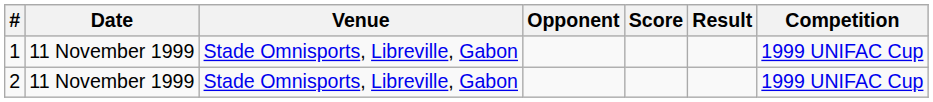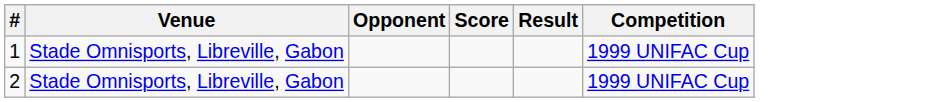 <table class="wikitable" style="font-size:90%; text-align: left;">
 <tr bgcolor="#CCCCCC" align="center">
 <th>#</th>
-<th>Date</th>
 <th>Venue</th>
 <th>Opponent</th>
 <th>Score</th>
 <th>Result</th>
 <th>Competition</th>
 </tr>
 <tr>
 <td>1</td>
-<td>11 November 1999</td>
 <td><a href='#'>Stade Omnisports</a>, <a href='#'>Libreville</a>, <a href='#'>Gabon</a></td>
 <td></td>
 <td></td>
 <td></td>
 <td><a href='#'>1999 UNIFAC Cup</a></td>
 </tr>
 <tr>
 <td>2</td>
-<td>11 November 1999</td>
 <td><a href='#'>Stade Omnisports</a>, <a href='#'>Libreville</a>, <a href='#'>Gabon</a></td>
 <td></td>
 <td></td>
 <td></td>
 <td><a href='#'>1999 UNIFAC Cup</a></td>
 </tr>
 </table>
